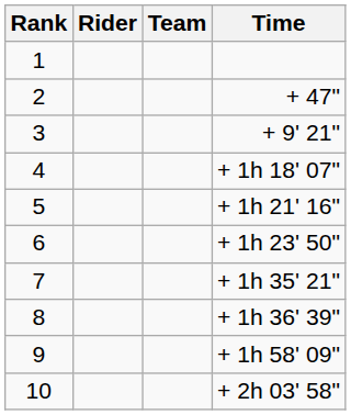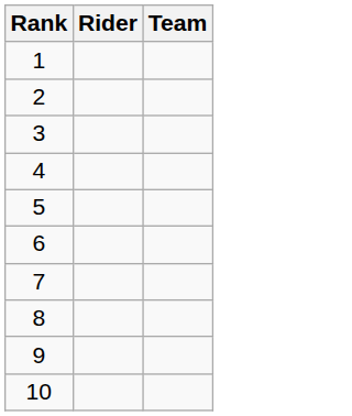 <table class="wikitable">
 <tr>
 <th scope="col">Rank</th>
 <th scope="col">Rider</th>
 <th scope="col">Team</th>
-<th scope="col">Time</th>
 </tr>
 <tr>
 <td style="text-align:center;">1</td>
 <td> </td>
-<td></td>
 <td></td>
 </tr>
 <tr>
 <td style="text-align:center;">2</td>
 <td></td>
 <td></td>
-<td align="right">+ 47"</td>
 </tr>
 <tr>
 <td style="text-align:center;">3</td>
 <td></td>
 <td></td>
-<td align="right">+ 9' 21"</td>
 </tr>
 <tr>
 <td style="text-align:center;">4</td>
 <td></td>
 <td></td>
-<td align="right">+ 1h 18' 07"</td>
 </tr>
 <tr>
 <td style="text-align:center;">5</td>
 <td></td>
 <td></td>
-<td align="right">+ 1h 21' 16"</td>
 </tr>
 <tr>
 <td style="text-align:center;">6</td>
 <td></td>
 <td></td>
-<td align="right">+ 1h 23' 50"</td>
 </tr>
 <tr>
 <td style="text-align:center;">7</td>
 <td></td>
 <td></td>
-<td align="right">+ 1h 35' 21"</td>
 </tr>
 <tr>
 <td style="text-align:center;">8</td>
 <td></td>
 <td></td>
-<td align="right">+ 1h 36' 39"</td>
 </tr>
 <tr>
 <td style="text-align:center;">9</td>
 <td></td>
 <td></td>
-<td align="right">+ 1h 58' 09"</td>
 </tr>
 <tr>
 <td style="text-align:center;">10</td>
 <td></td>
 <td></td>
-<td align="right">+ 2h 03' 58"</td>
 </tr>
 </table>
